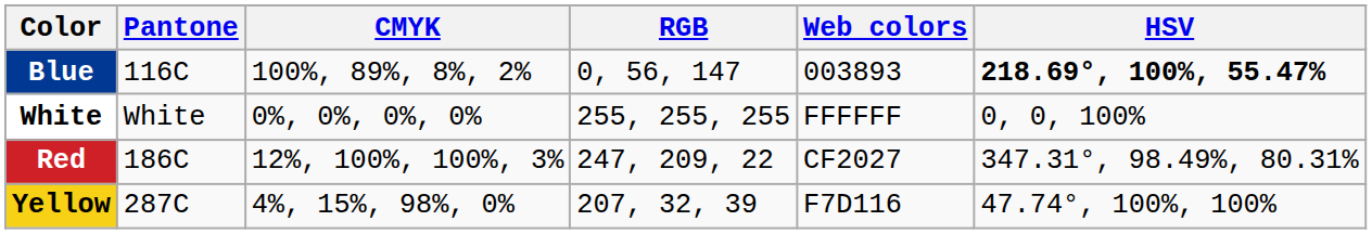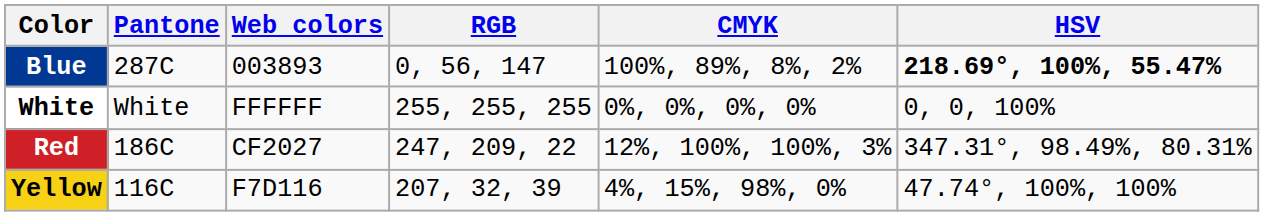 <table class="wikitable">
 <tr>
 <th>Color</th>
 <th><a href='#'>Pantone</a></th>
+<th><a href='#'>Web colors</a></th>
+<th><a href='#'>RGB</a></th>
 <th><a href='#'>CMYK</a></th>
-<th><a href='#'>RGB</a></th>
-<th><a href='#'>Web colors</a></th>
 <th><a href='#'>HSV</a></th>
 </tr>
 <tr>
 <td style="background:#003893; color:white; text-align:center;"><strong>Blue</strong></td>
-<td>116C</td>
+<td>287C</td>
+<td>003893</td>
+<td>0, 56, 147</td>
 <td>100%, 89%, 8%, 2%</td>
-<td>0, 56, 147</td>
-<td>003893</td>
 <td><strong>218.69°, 100%, 55.47%</strong></td>
 </tr>
 <tr>
 <td style="background:#fff; color:black; text-align:center;"><strong>White</strong></td>
 <td>White</td>
+<td>FFFFFF</td>
+<td>255, 255, 255</td>
 <td>0%, 0%, 0%, 0%</td>
-<td>255, 255, 255</td>
-<td>FFFFFF</td>
 <td>0, 0, 100%</td>
 </tr>
 <tr>
 <td style="background:#cf2027; color:white; text-align:center;"><strong>Red</strong></td>
 <td>186C</td>
+<td>CF2027</td>
+<td>247, 209, 22</td>
 <td>12%, 100%, 100%, 3%</td>
-<td>247, 209, 22</td>
-<td>CF2027</td>
 <td>347.31°, 98.49%, 80.31%</td>
 </tr>
 <tr>
 <td style="background:#f7d116; color:black; text-align:center;"><strong>Yellow</strong></td>
-<td>287C</td>
+<td>116C</td>
+<td>F7D116</td>
+<td>207, 32, 39</td>
 <td>4%, 15%, 98%, 0%</td>
-<td>207, 32, 39</td>
-<td>F7D116</td>
 <td>47.74°, 100%, 100%</td>
 </tr>
 </table>
